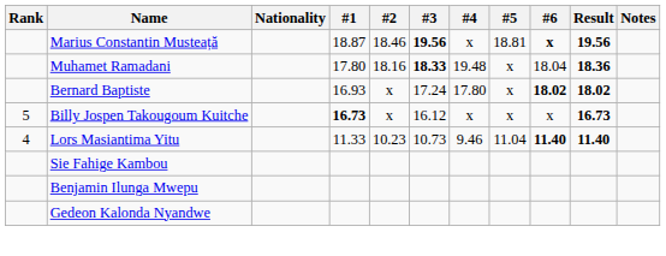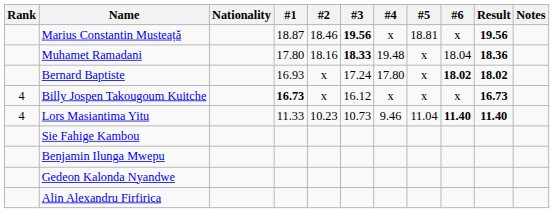 <table class="wikitable sortable" style="text-align:center;font-size:95%">
 <tr>
 <th>Rank</th>
 <th>Name</th>
 <th>Nationality</th>
 <th>#1</th>
 <th>#2</th>
 <th>#3</th>
 <th>#4</th>
 <th>#5</th>
 <th>#6</th>
 <th>Result</th>
 <th>Notes</th>
 </tr>
 <tr>
 <td></td>
 <td align=left><a href='#'>Marius Constantin Musteață</a></td>
 <td align=left></td>
 <td>18.87</td>
 <td>18.46</td>
 <td><strong>19.56</strong></td>
 <td>x</td>
 <td>18.81</td>
-<td><strong>x</strong></td>
+<td>x</td>
 <td><strong>19.56</strong></td>
 <td></td>
 </tr>
 <tr>
 <td></td>
 <td align=left><a href='#'>Muhamet  Ramadani</a></td>
 <td align=left></td>
 <td>17.80</td>
 <td>18.16</td>
 <td><strong>18.33</strong></td>
 <td>19.48</td>
 <td>x</td>
 <td>18.04</td>
 <td><strong>18.36</strong></td>
 <td></td>
 </tr>
 <tr>
 <td></td>
 <td align=left><a href='#'>Bernard Baptiste</a></td>
 <td align=left></td>
 <td>16.93</td>
 <td>x</td>
 <td>17.24</td>
 <td>17.80</td>
 <td>x</td>
 <td><strong>18.02</strong></td>
 <td><strong>18.02</strong></td>
 <td></td>
 </tr>
 <tr>
-<td>5</td>
+<td>4</td>
 <td align=left><a href='#'>Billy Jospen Takougoum Kuitche</a></td>
 <td align=left></td>
 <td><strong>16.73</strong></td>
 <td>x</td>
 <td>16.12</td>
 <td>x</td>
 <td>x</td>
 <td>x</td>
 <td><strong>16.73</strong></td>
 <td></td>
 </tr>
 <tr>
 <td>4</td>
 <td align=left><a href='#'>Lors Masiantima Yitu</a></td>
 <td align=left></td>
 <td>11.33</td>
 <td>10.23</td>
 <td>10.73</td>
 <td>9.46</td>
 <td>11.04</td>
 <td><strong>11.40</strong></td>
 <td><strong>11.40</strong></td>
 <td></td>
 </tr>
 <tr>
 <td></td>
 <td align=left><a href='#'>Sie Fahige Kambou</a></td>
 <td align=left></td>
 <td></td>
 <td></td>
 <td></td>
 <td></td>
 <td></td>
 <td></td>
 <td><strong></strong></td>
 <td></td>
 </tr>
 <tr>
 <td></td>
 <td align=left><a href='#'>Benjamin Ilunga Mwepu</a></td>
 <td align=left></td>
 <td></td>
 <td></td>
 <td></td>
 <td></td>
 <td></td>
 <td></td>
 <td><strong></strong></td>
 <td></td>
 </tr>
 <tr>
 <td></td>
 <td align=left><a href='#'>Gedeon Kalonda Nyandwe</a></td>
 <td align=left></td>
 <td></td>
 <td></td>
 <td></td>
 <td></td>
 <td></td>
 <td></td>
 <td><strong></strong></td>
 <td></td>
 </tr>
+<tr>
+<td></td>
+<td align=left><a href='#'>Alin Alexandru Firfirica</a></td>
+<td align=left></td>
+<td></td>
+<td></td>
+<td></td>
+<td></td>
+<td></td>
+<td></td>
+<td><strong></strong></td>
+<td></td>
+</tr>
 </table>
